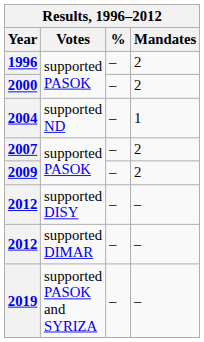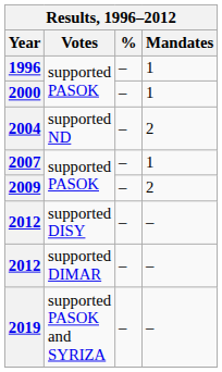 <table class="wikitable">
 <tr>
 <th colspan="8"><strong>Results, 1996–2012</strong></th>
 </tr>
 <tr>
 <th style="width: 20px">Year</th>
 <th style="width: 60px">Votes</th>
 <th style="width: 20px">%</th>
 <th style="width: 20px">Mandates</th>
 </tr>
 <tr>
 <th><a href='#'>1996</a></th>
 <td rowspan="2"><div> supported <a href='#'>PASOK</a></div></td>
 <td><div> –</div></td>
-<td><div> 2</div></td>
+<td><div> 1</div></td>
 </tr>
 <tr>
 <th><a href='#'>2000</a></th>
 <td><div> –</div></td>
-<td><div> 2</div></td>
+<td><div> 1</div></td>
 </tr>
 <tr>
 <th><a href='#'>2004</a></th>
 <td><div> supported <a href='#'>ND</a></div></td>
 <td><div> –</div></td>
-<td><div> 1</div></td>
+<td><div> 2</div></td>
 </tr>
 <tr>
 <th><a href='#'>2007</a></th>
 <td rowspan="2"><div> supported <a href='#'>PASOK</a></div></td>
 <td><div> –</div></td>
-<td><div> 2</div></td>
+<td><div> 1</div></td>
 </tr>
 <tr>
 <th><a href='#'>2009</a></th>
 <td><div> –</div></td>
 <td><div> 2</div></td>
 </tr>
 <tr>
 <th><a href='#'>2012</a></th>
 <td><div> supported <a href='#'>DISY</a></div></td>
 <td><div> –</div></td>
 <td><div> –</div></td>
 </tr>
 <tr>
 <th><a href='#'>2012</a></th>
 <td><div> supported <a href='#'>DIMAR</a></div></td>
 <td><div> –</div></td>
 <td><div> –</div></td>
 </tr>
 <tr>
 <th><a href='#'>2019</a></th>
 <td><div> supported <a href='#'>PASOK</a> and <a href='#'>SYRIZA</a></div></td>
 <td><div> –</div></td>
 <td><div> –</div></td>
 </tr>
 <tr>
 </tr>
 </table>
